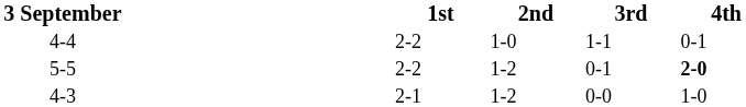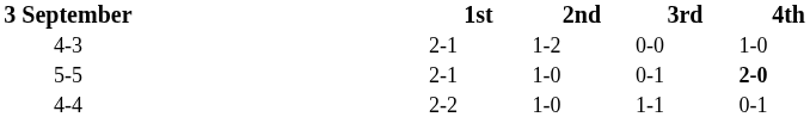 <table width=60% cellspacing=1>
 <tr>
 <th width=20%></th>
 <th width=16%>3 September</th>
 <th width=20%></th>
 <th width=8%>1st</th>
 <th width=8%>2nd</th>
 <th width=8%>3rd</th>
 <th width=8%>4th</th>
 </tr>
 <tr style=font-size:90%>
+<td align=right><strong></strong></td>
+<td align=center>4-3</td>
+<td></td>
+<td>2-1</td>
+<td>1-2</td>
+<td>0-0</td>
+<td>1-0</td>
+</tr>
+<tr style=font-size:90%>
+<td align=right></td>
+<td align=center>5-5</td>
+<td></td>
+<td>2-1</td>
+<td>1-0</td>
+<td>0-1</td>
+<td><strong>2-0</strong></td>
+</tr>
+<tr style=font-size:90%>
 <td align=right></td>
 <td align=center>4-4</td>
 <td></td>
 <td>2-2</td>
 <td>1-0</td>
 <td>1-1</td>
 <td>0-1</td>
 </tr>
-<tr style=font-size:90%>
-<td align=right></td>
-<td align=center>5-5</td>
-<td></td>
-<td>2-2</td>
-<td>1-2</td>
-<td>0-1</td>
-<td><strong>2-0</strong></td>
-</tr>
-<tr style=font-size:90%>
-<td align=right><strong></strong></td>
-<td align=center>4-3</td>
-<td></td>
-<td>2-1</td>
-<td>1-2</td>
-<td>0-0</td>
-<td>1-0</td>
-</tr>
 </table>
